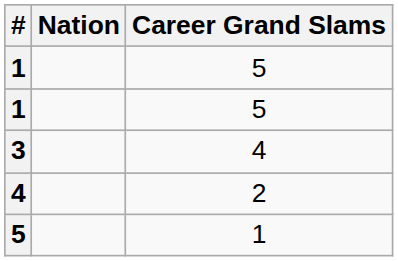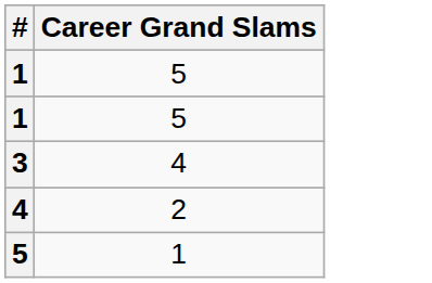 <table class="wikitable sortable" style="text-align: center;">
 <tr>
 <th>#</th>
-<th>Nation</th>
 <th>Career Grand Slams</th>
 </tr>
 <tr>
 <th>1</th>
-<td></td>
 <td>5</td>
 </tr>
 <tr>
 <th>1</th>
-<td></td>
 <td>5</td>
 </tr>
 <tr>
 <th>3</th>
-<td></td>
 <td>4</td>
 </tr>
 <tr>
 <th>4</th>
-<td></td>
 <td>2</td>
 </tr>
 <tr>
 <th>5</th>
-<td></td>
 <td>1</td>
 </tr>
 </table>
